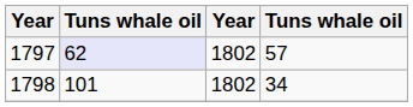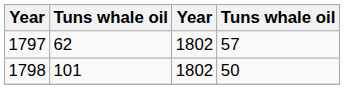 <table class="sortable wikitable">
 <tr>
 <th>Year</th>
 <th>Tuns whale oil</th>
 <th>Year</th>
 <th>Tuns whale oil</th>
 </tr>
 <tr>
 <td>1797</td>
-<td style="background: lavender;">62</td>
+<td>62</td>
 <td>1802</td>
 <td>57</td>
 </tr>
 <tr>
 <td>1798</td>
 <td>101</td>
 <td>1802</td>
-<td>34</td>
+<td>50</td>
 </tr>
 <tr>
 </tr>
 </table>
